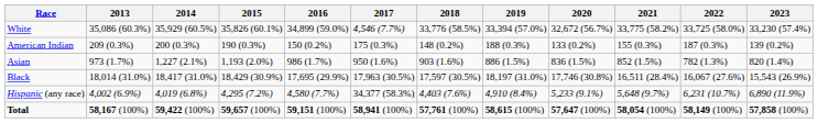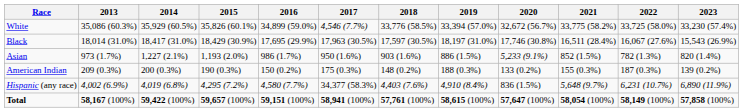 <table class="wikitable sortable" style="font-size:90%">
 <tr>
 <th><a href='#'>Race</a></th>
 <th>2013</th>
 <th>2014</th>
 <th>2015</th>
 <th>2016</th>
 <th>2017</th>
 <th>2018</th>
 <th>2019</th>
 <th>2020</th>
 <th>2021</th>
 <th>2022</th>
 <th>2023</th>
 </tr>
 <tr>
 <td><a href='#'>White</a></td>
 <td>35,086 (60.3%)</td>
 <td>35,929 (60.5%)</td>
 <td>35,826 (60.1%)</td>
 <td>34,899 (59.0%)</td>
 <td><em>4,546 (7.7%)</em></td>
 <td>33,776 (58.5%)</td>
 <td>33,394 (57.0%)</td>
 <td>32,672 (56.7%)</td>
 <td>33,775 (58.2%)</td>
 <td>33,725 (58.0%)</td>
 <td>33,230 (57.4%)</td>
 </tr>
 <tr>
+<td><a href='#'>Black</a></td>
+<td>18,014 (31.0%)</td>
+<td>18,417 (31.0%)</td>
+<td>18,429 (30.9%)</td>
+<td>17,695 (29.9%)</td>
+<td>17,963 (30.5%)</td>
+<td>17,597 (30.5%)</td>
+<td>18,197 (31.0%)</td>
+<td>17,746 (30.8%)</td>
+<td>16,511 (28.4%)</td>
+<td>16,067 (27.6%)</td>
+<td>15,543 (26.9%)</td>
+</tr>
+<tr>
+<td><a href='#'>Asian</a></td>
+<td>973 (1.7%)</td>
+<td>1,227 (2.1%)</td>
+<td>1,193 (2.0%)</td>
+<td>986 (1.7%)</td>
+<td>950 (1.6%)</td>
+<td>903 (1.6%)</td>
+<td>886 (1.5%)</td>
+<td><em>5,233 (9.1%)</em></td>
+<td>852 (1.5%)</td>
+<td>782 (1.3%)</td>
+<td>820 (1.4%)</td>
+</tr>
+<tr>
 <td><a href='#'>American Indian</a></td>
 <td>209 (0.3%)</td>
 <td>200 (0.3%)</td>
 <td>190 (0.3%)</td>
 <td>150 (0.2%)</td>
 <td>175 (0.3%)</td>
 <td>148 (0.2%)</td>
 <td>188 (0.3%)</td>
 <td>133 (0.2%)</td>
 <td>155 (0.3%)</td>
 <td>187 (0.3%)</td>
 <td>139 (0.2%)</td>
 </tr>
 <tr>
-<td><a href='#'>Asian</a></td>
-<td>973 (1.7%)</td>
-<td>1,227 (2.1%)</td>
-<td>1,193 (2.0%)</td>
-<td>986 (1.7%)</td>
-<td>950 (1.6%)</td>
-<td>903 (1.6%)</td>
-<td>886 (1.5%)</td>
-<td>836 (1.5%)</td>
-<td>852 (1.5%)</td>
-<td>782 (1.3%)</td>
-<td>820 (1.4%)</td>
-</tr>
-<tr>
-<td><a href='#'>Black</a></td>
-<td>18,014 (31.0%)</td>
-<td>18,417 (31.0%)</td>
-<td>18,429 (30.9%)</td>
-<td>17,695 (29.9%)</td>
-<td>17,963 (30.5%)</td>
-<td>17,597 (30.5%)</td>
-<td>18,197 (31.0%)</td>
-<td>17,746 (30.8%)</td>
-<td>16,511 (28.4%)</td>
-<td>16,067 (27.6%)</td>
-<td>15,543 (26.9%)</td>
-</tr>
-<tr>
 <td><em><a href='#'>Hispanic</a></em> (any race)</td>
 <td><em>4,002 (6.9%)</em></td>
 <td><em>4,019 (6.8%)</em></td>
 <td><em>4,295 (7.2%)</em></td>
 <td><em>4,580 (7.7%)</em></td>
 <td>34,377 (58.3%)</td>
 <td><em>4,403 (7.6%)</em></td>
 <td><em>4,910 (8.4%)</em></td>
-<td><em>5,233 (9.1%)</em></td>
+<td>836 (1.5%)</td>
 <td><em>5,648 (9.7%)</em></td>
 <td><em>6,231 (10.7%)</em></td>
 <td><em>6,890 (11.9%)</em></td>
 </tr>
 <tr>
 <td><strong>Total</strong></td>
 <td><strong>58,167</strong> (100%)</td>
 <td><strong>59,422</strong> (100%)</td>
 <td><strong>59,657</strong> (100%)</td>
 <td><strong>59,151</strong> (100%)</td>
 <td><strong>58,941</strong> (100%)</td>
 <td><strong>57,761</strong> (100%)</td>
 <td><strong>58,615</strong> (100%)</td>
 <td><strong>57,647</strong> (100%)</td>
 <td><strong>58,054</strong> (100%)</td>
 <td><strong>58,149</strong> (100%)</td>
 <td><strong>57,858</strong> (100%)</td>
 </tr>
 </table>
